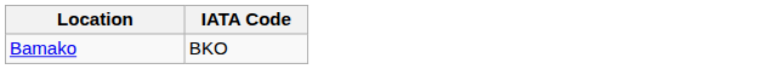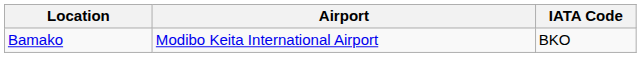 <table class="wikitable">
 <tr>
 <th scope="col" style="width:150px;"><strong>Location</strong></th>
+<th scope="col" style="width:400px;"><strong>Airport</strong></th>
 <th scope="col" style="width:100px;"><strong>IATA Code</strong></th>
 </tr>
 <tr>
 <td><a href='#'>Bamako</a></td>
+<td><a href='#'>Modibo Keita International Airport</a></td>
 <td>BKO</td>
 </tr>
 </table>
